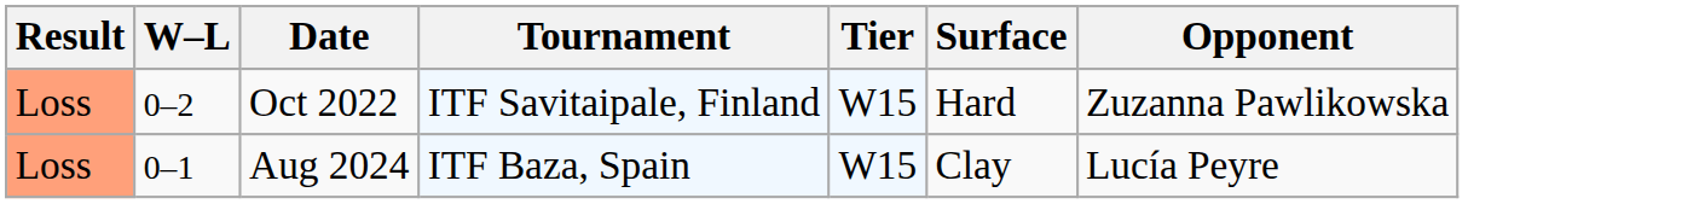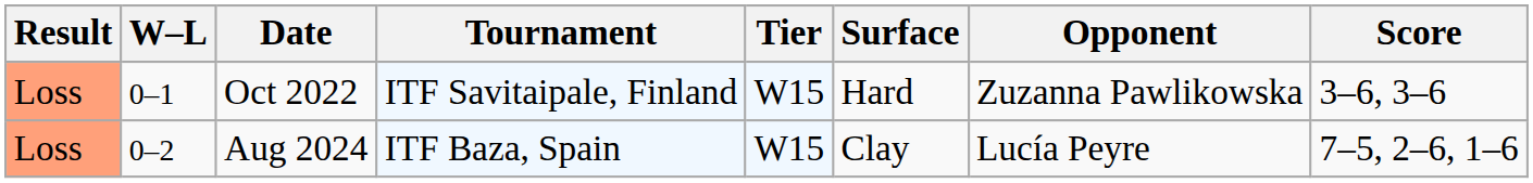 <table class="sortable wikitable">
 <tr>
 <th>Result</th>
 <th class="unsortable">W–L</th>
 <th>Date</th>
 <th>Tournament</th>
 <th>Tier</th>
 <th>Surface</th>
 <th>Opponent</th>
+<th class="unsortable">Score</th>
 </tr>
 <tr>
 <td style="background:#ffa07a;">Loss</td>
-<td><small>0–2</small></td>
+<td><small>0–1</small></td>
 <td>Oct 2022</td>
 <td style="background:#f0f8ff;">ITF Savitaipale, Finland</td>
 <td style="background:#f0f8ff;">W15</td>
 <td>Hard</td>
 <td> Zuzanna Pawlikowska</td>
+<td>3–6, 3–6</td>
 </tr>
 <tr>
 <td style="background:#ffa07a;">Loss</td>
-<td><small>0–1</small></td>
+<td><small>0–2</small></td>
 <td>Aug 2024</td>
 <td style="background:#f0f8ff;">ITF Baza, Spain</td>
 <td style="background:#f0f8ff;">W15</td>
 <td>Clay</td>
 <td> Lucía Peyre</td>
+<td>7–5, 2–6, 1–6</td>
 </tr>
 </table>
